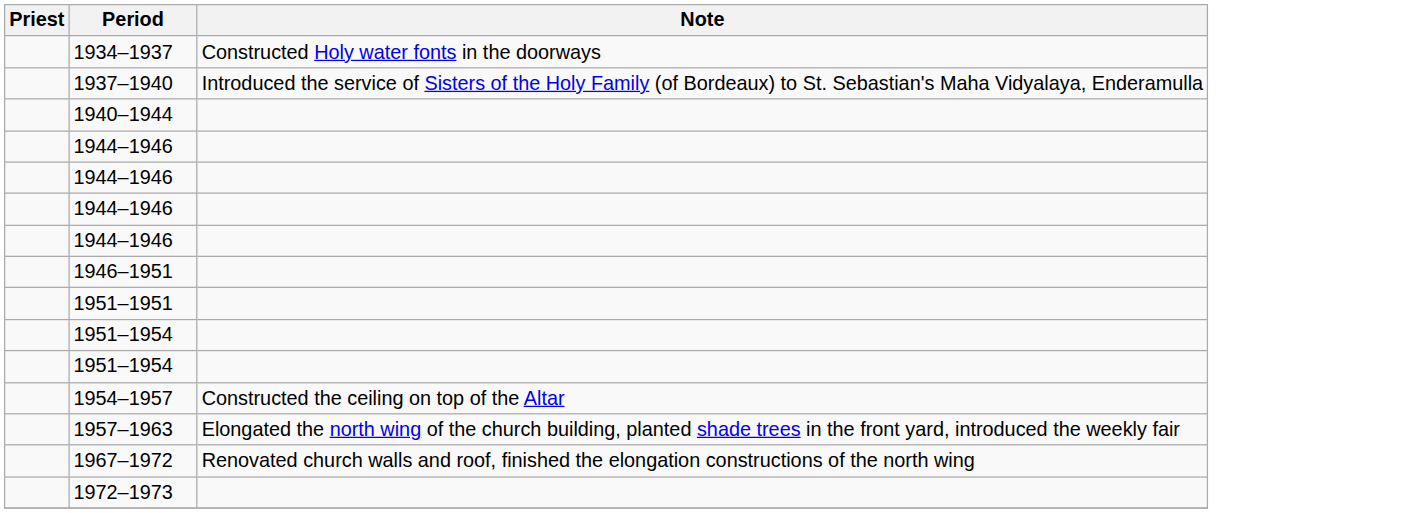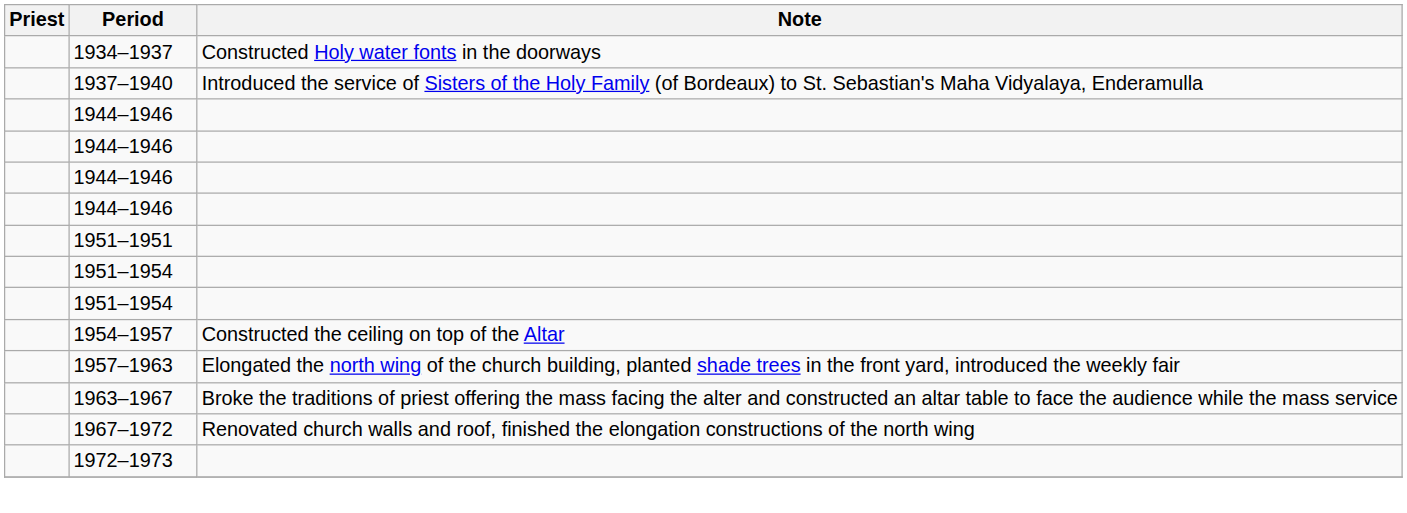 <table class="wikitable sortable sticky-header">
 <tr>
 <th>Priest</th>
 <th style=min-width:6em>Period</th>
 <th class="unsortable">Note</th>
 </tr>
 <tr>
 <td></td>
 <td>1934–1937</td>
 <td>Constructed <a href='#'>Holy water fonts</a> in the doorways</td>
 </tr>
 <tr>
 <td></td>
 <td>1937–1940</td>
 <td>Introduced the service of <a href='#'>Sisters of the Holy Family</a> (of Bordeaux) to St. Sebastian's Maha Vidyalaya, Enderamulla</td>
-</tr>
-<tr>
-<td></td>
-<td>1940–1944</td>
-<td></td>
 </tr>
 <tr>
 <td></td>
 <td>1944–1946</td>
 <td></td>
 </tr>
 <tr>
 <td></td>
 <td>1944–1946</td>
 <td></td>
 </tr>
 <tr>
 <td></td>
 <td>1944–1946</td>
 <td></td>
 </tr>
 <tr>
 <td></td>
 <td>1944–1946</td>
-<td></td>
-</tr>
-<tr>
-<td></td>
-<td>1946–1951</td>
 <td></td>
 </tr>
 <tr>
 <td></td>
 <td>1951–1951</td>
 <td></td>
 </tr>
 <tr>
 <td></td>
 <td>1951–1954</td>
 <td></td>
 </tr>
 <tr>
 <td></td>
 <td>1951–1954</td>
 <td></td>
 </tr>
 <tr>
 <td></td>
 <td>1954–1957</td>
 <td>Constructed the ceiling on top of the <a href='#'>Altar</a></td>
 </tr>
 <tr>
 <td></td>
 <td>1957–1963</td>
 <td>Elongated the <a href='#'>north wing</a> of the church building, planted <a href='#'>shade trees</a> in the front yard, introduced the weekly fair</td>
 </tr>
 <tr>
 <td></td>
+<td>1963–1967</td>
+<td>Broke the traditions of priest offering the mass facing the alter and constructed an altar table to face the audience while the mass service</td>
+</tr>
+<tr>
+<td></td>
 <td>1967–1972</td>
 <td>Renovated church walls and roof, finished the elongation constructions of the north wing</td>
 </tr>
 <tr>
 <td></td>
 <td>1972–1973</td>
 <td></td>
 </tr>
 <tr>
 </tr>
 </table>
